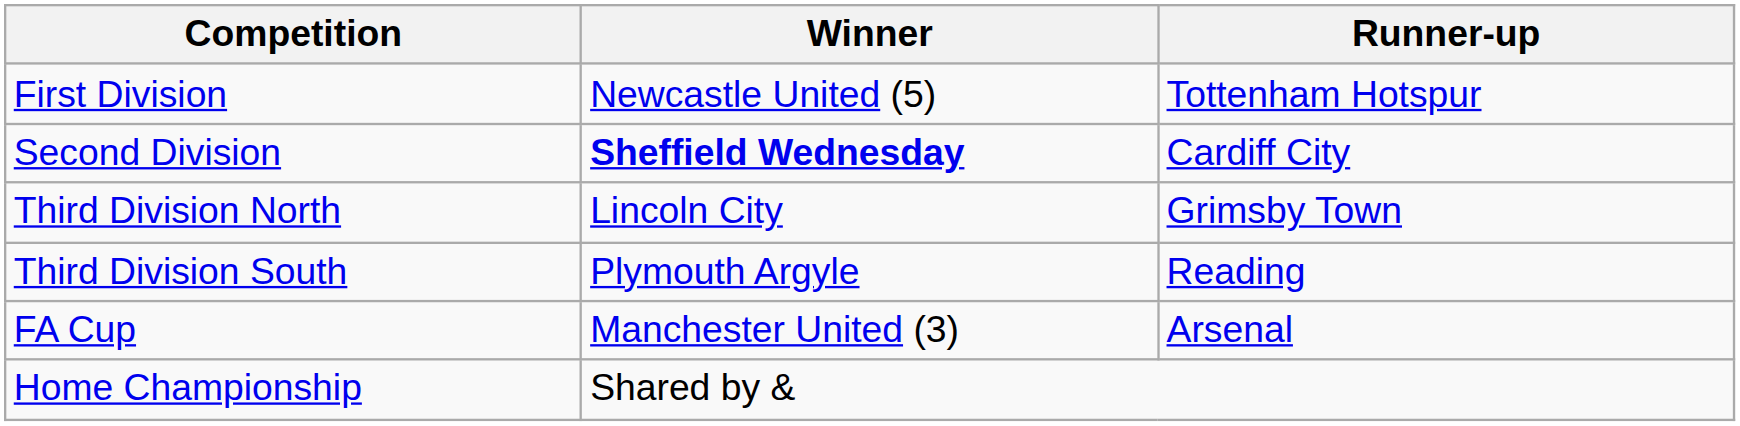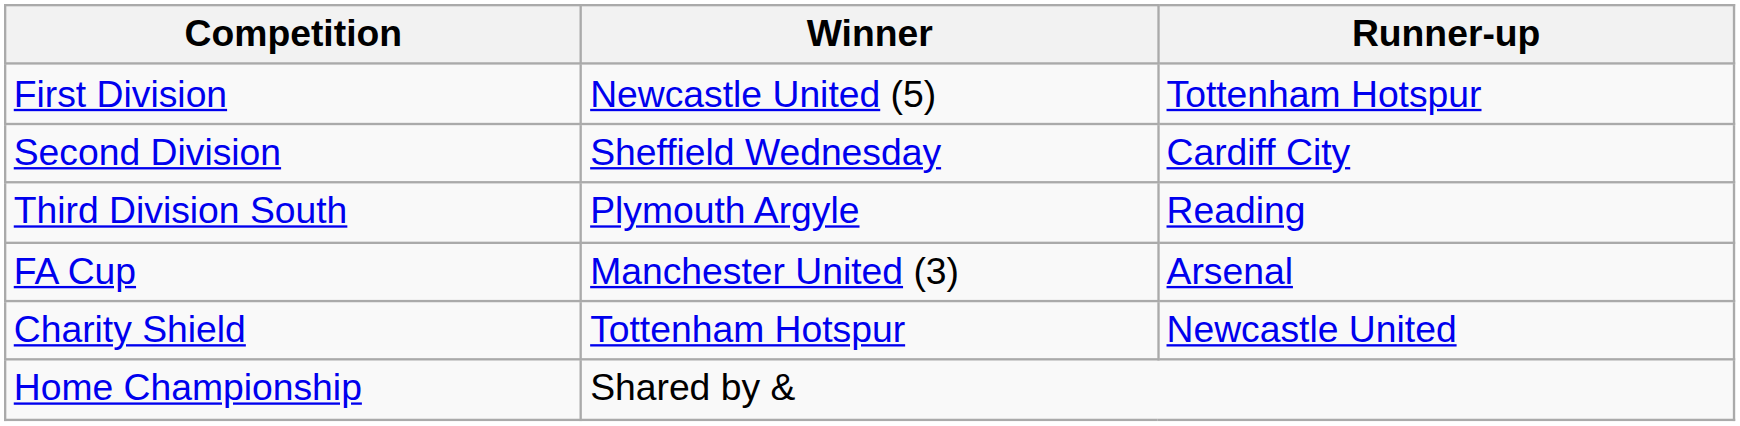 <table class="wikitable">
 <tr>
 <th style="width:15em">Competition</th>
 <th style="width:15em">Winner</th>
 <th style="width:15em">Runner-up</th>
 </tr>
 <tr>
 <td><a href='#'>First Division</a></td>
 <td><a href='#'>Newcastle United</a> (5)</td>
 <td><a href='#'>Tottenham Hotspur</a></td>
 </tr>
 <tr>
 <td><a href='#'>Second Division</a></td>
-<td><strong><a href='#'>Sheffield Wednesday</a></strong></td>
+<td><a href='#'>Sheffield Wednesday</a></td>
 <td><a href='#'>Cardiff City</a></td>
-</tr>
-<tr>
-<td><a href='#'>Third Division North</a></td>
-<td><a href='#'>Lincoln City</a></td>
-<td><a href='#'>Grimsby Town</a></td>
 </tr>
 <tr>
 <td><a href='#'>Third Division South</a></td>
 <td><a href='#'>Plymouth Argyle</a></td>
 <td><a href='#'>Reading</a></td>
 </tr>
 <tr>
 <td><a href='#'>FA Cup</a></td>
 <td><a href='#'>Manchester United</a> (3)</td>
 <td><a href='#'>Arsenal</a></td>
 </tr>
 <tr>
+<td><a href='#'>Charity Shield</a></td>
+<td><a href='#'>Tottenham Hotspur</a></td>
+<td><a href='#'>Newcastle United</a></td>
+</tr>
+<tr>
 <td><a href='#'>Home Championship</a></td>
 <td colspan=2>Shared by  & </td>
 </tr>
 </table>
